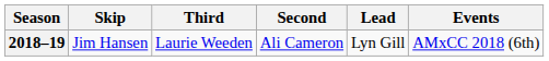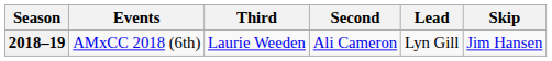 <table class="wikitable">
 <tr>
 <th scope="col">Season</th>
-<th scope="col">Skip</th>
+<th scope="col">Events</th>
 <th scope="col">Third</th>
 <th scope="col">Second</th>
 <th scope="col">Lead</th>
-<th scope="col">Events</th>
+<th scope="col">Skip</th>
 </tr>
 <tr>
 <th scope="row">2018–19</th>
-<td><a href='#'>Jim Hansen</a></td>
+<td><a href='#'>AMxCC 2018</a> (6th)</td>
 <td><a href='#'>Laurie Weeden</a></td>
 <td><a href='#'>Ali Cameron</a></td>
 <td>Lyn Gill</td>
-<td><a href='#'>AMxCC 2018</a> (6th)</td>
+<td><a href='#'>Jim Hansen</a></td>
 </tr>
 </table>
